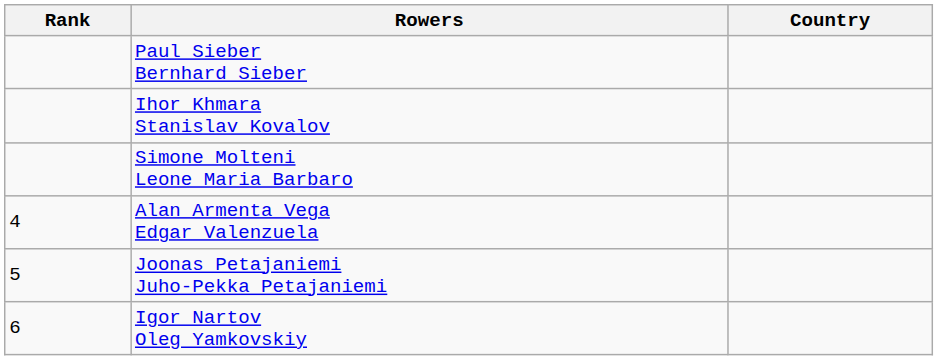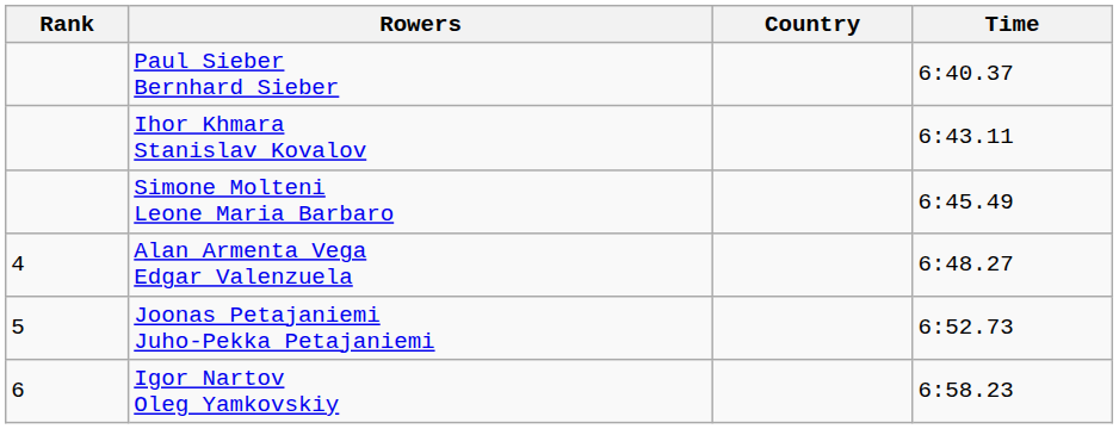 <table class="wikitable" width=50%>
 <tr>
 <th>Rank</th>
 <th>Rowers</th>
 <th>Country</th>
+<th>Time</th>
 </tr>
 <tr>
 <td></td>
 <td><a href='#'>Paul Sieber</a><br><a href='#'>Bernhard Sieber</a></td>
 <td></td>
+<td>6:40.37</td>
 </tr>
 <tr>
 <td></td>
 <td><a href='#'>Ihor Khmara</a><br><a href='#'>Stanislav Kovalov</a></td>
 <td></td>
+<td>6:43.11</td>
 </tr>
 <tr>
 <td></td>
 <td><a href='#'>Simone Molteni</a><br><a href='#'>Leone Maria Barbaro</a></td>
 <td></td>
+<td>6:45.49</td>
 </tr>
 <tr>
 <td>4</td>
 <td><a href='#'>Alan Armenta Vega</a><br><a href='#'>Edgar Valenzuela</a></td>
 <td></td>
+<td>6:48.27</td>
 </tr>
 <tr>
 <td>5</td>
 <td><a href='#'>Joonas Petajaniemi</a><br><a href='#'>Juho-Pekka Petajaniemi</a></td>
 <td></td>
+<td>6:52.73</td>
 </tr>
 <tr>
 <td>6</td>
 <td><a href='#'>Igor Nartov</a><br><a href='#'>Oleg Yamkovskiy</a></td>
 <td></td>
+<td>6:58.23</td>
 </tr>
 </table>
